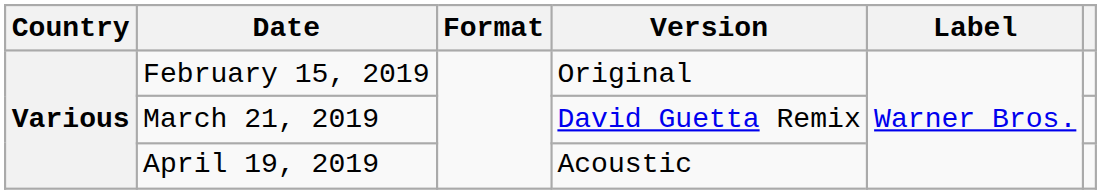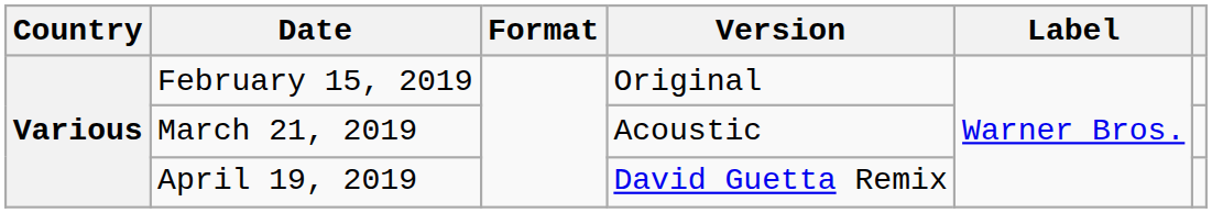 <table class="wikitable plainrowheaders" border="1">
 <tr>
 <th scope="col">Country</th>
 <th scope="col">Date</th>
 <th scope="col">Format</th>
 <th scope="col">Version</th>
 <th scope="col">Label</th>
 <th scope="col"></th>
 </tr>
 <tr>
 <th scope="row" rowspan="3">Various</th>
 <td>February 15, 2019</td>
 <td rowspan="3"></td>
 <td>Original</td>
 <td rowspan="3"><a href='#'>Warner Bros.</a></td>
 <td align="center"></td>
 </tr>
 <tr>
 <td>March 21, 2019</td>
-<td><a href='#'>David Guetta</a> Remix</td>
+<td>Acoustic</td>
 <td align="center"></td>
 </tr>
 <tr>
 <td>April 19, 2019</td>
-<td>Acoustic</td>
+<td><a href='#'>David Guetta</a> Remix</td>
 <td align="center"></td>
 </tr>
 </table>
